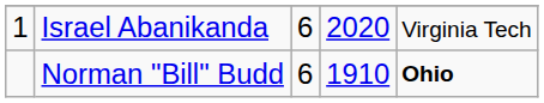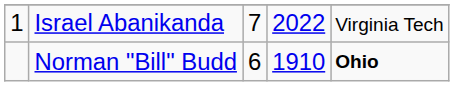 <table class="wikitable">
 <tr>
 </tr>
 <tr>
 <td>1</td>
 <td><a href='#'>Israel Abanikanda</a></td>
-<td>6</td>
-<td><a href='#'>2020</a></td>
+<td>7</td>
+<td><a href='#'>2022</a></td>
 <td style="font-size:80%;">Virginia Tech</td>
 </tr>
 <tr>
 <td></td>
 <td><a href='#'>Norman "Bill" Budd</a></td>
 <td>6</td>
 <td><a href='#'>1910</a></td>
 <td style="font-size:80%;"><strong>Ohio</strong></td>
 </tr>
 </table>
